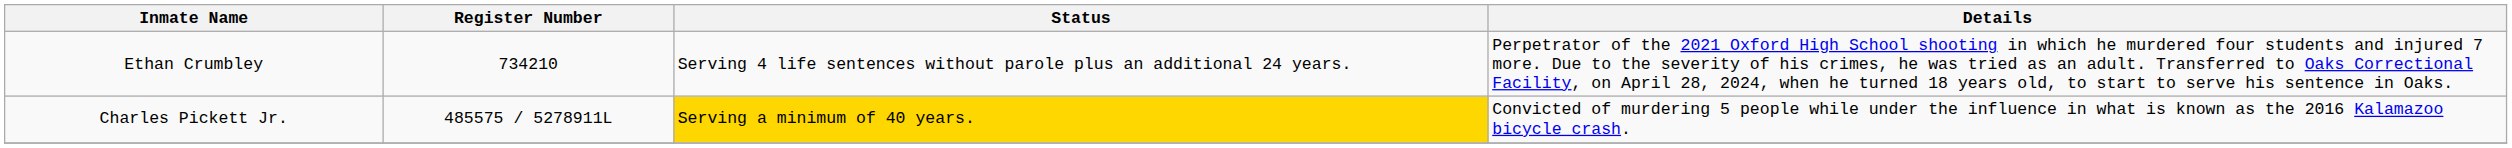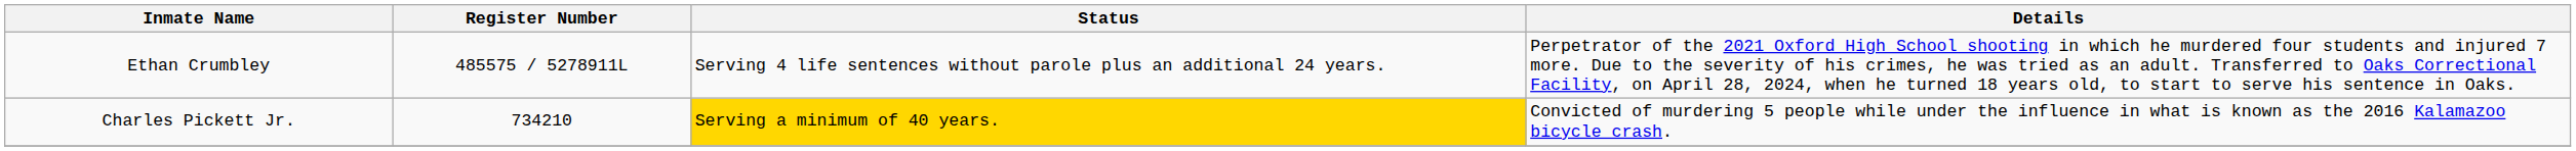 <table class="wikitable sortable">
 <tr>
 <th width=13%>Inmate Name</th>
 <th width=10%>Register Number</th>
 <th width=28%>Status</th>
 <th width=35%>Details</th>
 </tr>
 <tr>
 <td style="text-align:center;">Ethan Crumbley</td>
-<td style="text-align:center;">734210</td>
+<td style="text-align:center;">485575 / 5278911L</td>
 <td>Serving 4 life sentences without parole plus an additional 24 years.</td>
 <td>Perpetrator of the <a href='#'>2021 Oxford High School shooting</a> in which he murdered four students and injured 7 more. Due to the severity of his crimes, he was tried as an adult. Transferred to <a href='#'>Oaks Correctional Facility</a>, on April 28, 2024, when he turned 18 years old, to start to serve his sentence in Oaks.</td>
 </tr>
 <tr>
 <td style="text-align:center;">Charles Pickett Jr.</td>
-<td style="text-align:center;">485575 / 5278911L</td>
+<td style="text-align:center;">734210</td>
 <td style="background: gold;">Serving a minimum of 40 years.</td>
 <td>Convicted of murdering 5 people while under the influence in what is known as the 2016 <a href='#'>Kalamazoo bicycle crash</a>.</td>
 </tr>
 <tr>
 </tr>
 </table>
